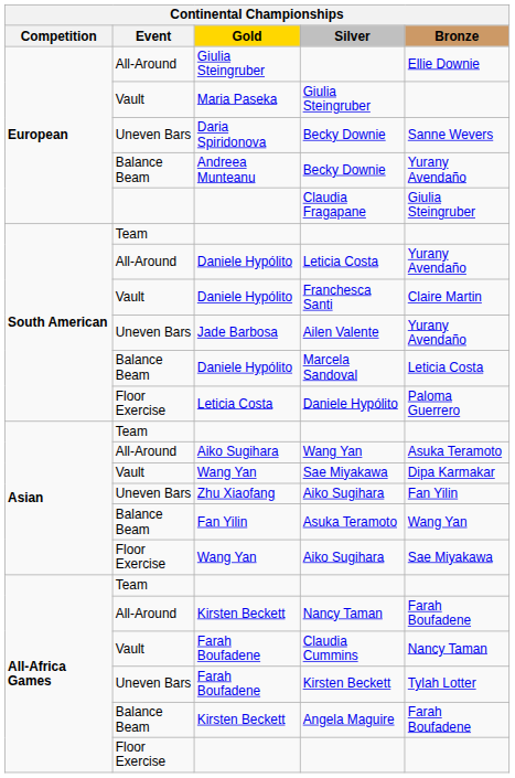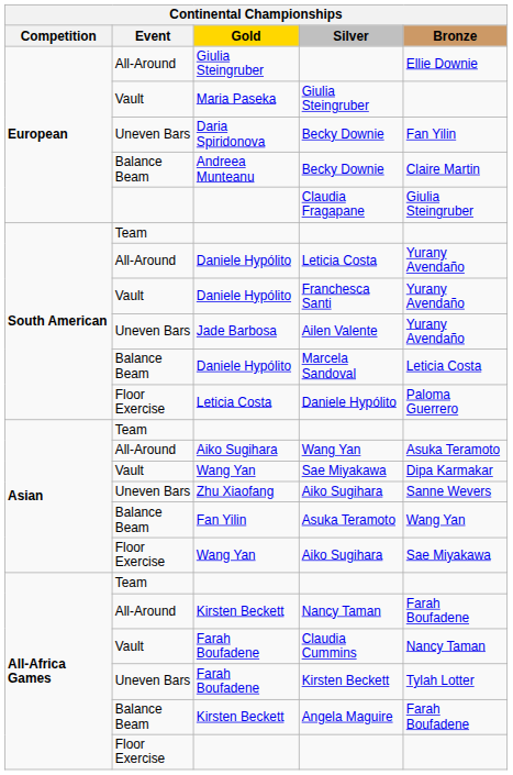 <table class="wikitable" style="width:70%;">
 <tr>
 <th colspan=5>Continental Championships</th>
 </tr>
 <tr>
 <th style="text-align:center; width:5%;">Competition</th>
 <th style="text-align:center; width:5%;">Event</th>
 <td style="text-align:center; width:6%; background:gold;"><strong>Gold</strong></td>
 <td style="text-align:center; width:6%; background:silver;"><strong>Silver</strong></td>
 <td style="text-align:center; width:6%; background:#c96;"><strong>Bronze</strong></td>
 </tr>
 <tr>
 <td rowspan=5><strong>European</strong></td>
 <td>All-Around</td>
 <td> <a href='#'>Giulia Steingruber</a></td>
 <td></td>
 <td> <a href='#'>Ellie Downie</a></td>
 </tr>
 <tr>
 <td>Vault</td>
 <td> <a href='#'>Maria Paseka</a></td>
 <td> <a href='#'>Giulia Steingruber</a></td>
 <td></td>
 </tr>
 <tr>
 <td>Uneven Bars</td>
 <td> <a href='#'>Daria Spiridonova</a></td>
 <td> <a href='#'>Becky Downie</a></td>
-<td> <a href='#'>Sanne Wevers</a></td>
+<td> <a href='#'>Fan Yilin</a></td>
 </tr>
 <tr>
 <td>Balance Beam</td>
 <td> <a href='#'>Andreea Munteanu</a></td>
 <td> <a href='#'>Becky Downie</a></td>
-<td> <a href='#'>Yurany Avendaño</a></td>
+<td> <a href='#'>Claire Martin</a></td>
 </tr>
 <tr>
 <td></td>
 <td></td>
 <td> <a href='#'>Claudia Fragapane</a></td>
 <td> <a href='#'>Giulia Steingruber</a></td>
 </tr>
 <tr>
 <td rowspan=6><strong>South American</strong></td>
 <td>Team</td>
 <td></td>
 <td> <br> </td>
 <td></td>
 </tr>
 <tr>
 <td>All-Around</td>
 <td> <a href='#'>Daniele Hypólito</a></td>
 <td> <a href='#'>Leticia Costa</a></td>
 <td> <a href='#'>Yurany Avendaño</a></td>
 </tr>
 <tr>
 <td>Vault</td>
 <td> <a href='#'>Daniele Hypólito</a></td>
 <td> <a href='#'>Franchesca Santi</a></td>
-<td> <a href='#'>Claire Martin</a></td>
+<td> <a href='#'>Yurany Avendaño</a></td>
 </tr>
 <tr>
 <td>Uneven Bars</td>
 <td> <a href='#'>Jade Barbosa</a></td>
 <td> <a href='#'>Ailen Valente</a></td>
 <td> <a href='#'>Yurany Avendaño</a></td>
 </tr>
 <tr>
 <td>Balance Beam</td>
 <td> <a href='#'>Daniele Hypólito</a></td>
 <td> <a href='#'>Marcela Sandoval</a></td>
 <td> <a href='#'>Leticia Costa</a></td>
 </tr>
 <tr>
 <td>Floor Exercise</td>
 <td> <a href='#'>Leticia Costa</a></td>
 <td> <a href='#'>Daniele Hypólito</a></td>
 <td> <a href='#'>Paloma Guerrero</a></td>
 </tr>
 <tr>
 <td rowspan=6><strong>Asian</strong></td>
 <td>Team</td>
 <td></td>
 <td></td>
 <td></td>
 </tr>
 <tr>
 <td>All-Around</td>
 <td> <a href='#'>Aiko Sugihara</a></td>
 <td> <a href='#'>Wang Yan</a></td>
 <td> <a href='#'>Asuka Teramoto</a></td>
 </tr>
 <tr>
 <td>Vault</td>
 <td> <a href='#'>Wang Yan</a></td>
 <td> <a href='#'>Sae Miyakawa</a></td>
 <td> <a href='#'>Dipa Karmakar</a></td>
 </tr>
 <tr>
 <td>Uneven Bars</td>
 <td> <a href='#'>Zhu Xiaofang</a></td>
 <td> <a href='#'>Aiko Sugihara</a></td>
-<td> <a href='#'>Fan Yilin</a></td>
+<td> <a href='#'>Sanne Wevers</a></td>
 </tr>
 <tr>
 <td>Balance Beam</td>
 <td> <a href='#'>Fan Yilin</a></td>
 <td> <a href='#'>Asuka Teramoto</a></td>
 <td> <a href='#'>Wang Yan</a></td>
 </tr>
 <tr>
 <td>Floor Exercise</td>
 <td> <a href='#'>Wang Yan</a></td>
 <td> <a href='#'>Aiko Sugihara</a></td>
 <td> <a href='#'>Sae Miyakawa</a></td>
 </tr>
 <tr>
 <td rowspan=6><strong>All-Africa Games</strong></td>
 <td>Team</td>
 <td></td>
 <td></td>
 <td></td>
 </tr>
 <tr>
 <td>All-Around</td>
 <td> <a href='#'>Kirsten Beckett</a></td>
 <td> <a href='#'>Nancy Taman</a></td>
 <td> <a href='#'>Farah Boufadene</a></td>
 </tr>
 <tr>
 <td>Vault</td>
 <td> <a href='#'>Farah Boufadene</a></td>
 <td> <a href='#'>Claudia Cummins</a></td>
 <td> <a href='#'>Nancy Taman</a></td>
 </tr>
 <tr>
 <td>Uneven Bars</td>
 <td> <a href='#'>Farah Boufadene</a></td>
 <td> <a href='#'>Kirsten Beckett</a></td>
 <td> <a href='#'>Tylah Lotter</a></td>
 </tr>
 <tr>
 <td>Balance Beam</td>
 <td> <a href='#'>Kirsten Beckett</a></td>
 <td> <a href='#'>Angela Maguire</a></td>
 <td> <a href='#'>Farah Boufadene</a></td>
 </tr>
 <tr>
 <td>Floor Exercise</td>
 <td></td>
 <td></td>
 <td></td>
 </tr>
 </table>
